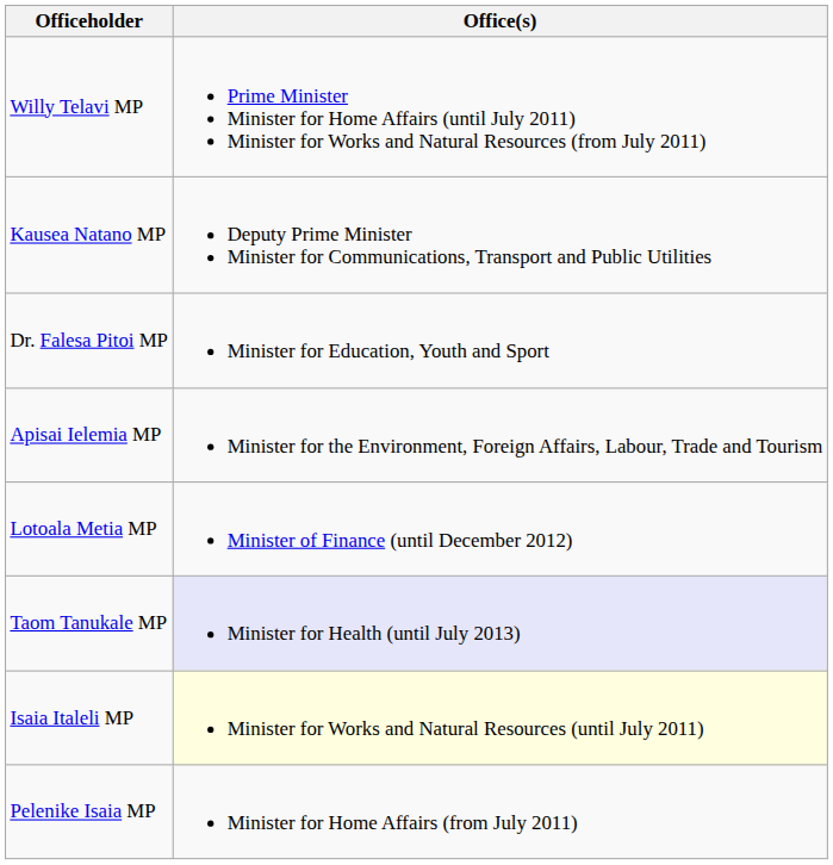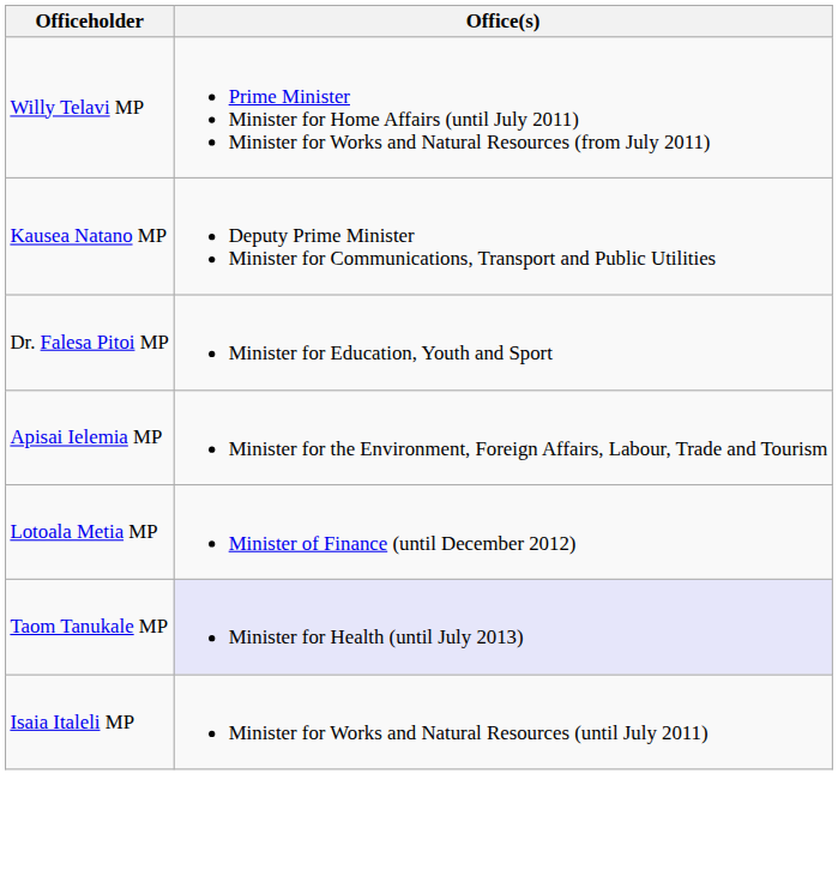 <table class="wikitable">
 <tr>
 <th>Officeholder</th>
 <th>Office(s)</th>
 </tr>
 <tr>
 <td><a href='#'>Willy Telavi</a> MP</td>
 <td><br><ul><li><a href='#'>Prime Minister</a></li><li>Minister for Home Affairs (until July 2011)</li><li>Minister for Works and Natural Resources (from July 2011)</li></ul></td>
 </tr>
 <tr>
 <td><a href='#'>Kausea Natano</a> MP</td>
 <td><br><ul><li>Deputy Prime Minister</li><li>Minister for Communications, Transport and Public Utilities</li></ul></td>
 </tr>
 <tr>
 <td>Dr. <a href='#'>Falesa Pitoi</a> MP</td>
 <td><br><ul><li>Minister for Education, Youth and Sport</li></ul></td>
 </tr>
 <tr>
 <td><a href='#'>Apisai Ielemia</a> MP</td>
 <td><br><ul><li>Minister for the Environment, Foreign Affairs, Labour, Trade and Tourism</li></ul></td>
 </tr>
 <tr>
 <td><a href='#'>Lotoala Metia</a> MP</td>
 <td><br><ul><li><a href='#'>Minister of Finance</a> (until December 2012)</li></ul></td>
 </tr>
 <tr>
 <td><a href='#'>Taom Tanukale</a> MP</td>
 <td style="background: lavender;"><br><ul><li>Minister for Health (until July 2013)</li></ul></td>
 </tr>
 <tr>
 <td><a href='#'>Isaia Italeli</a> MP</td>
-<td style="background: lightyellow;"><br><ul><li>Minister for Works and Natural Resources (until July 2011)</li></ul></td>
-</tr>
-<tr>
-<td><a href='#'>Pelenike Isaia</a> MP</td>
-<td><br><ul><li>Minister for Home Affairs (from July 2011)</li></ul></td>
+<td><br><ul><li>Minister for Works and Natural Resources (until July 2011)</li></ul></td>
 </tr>
 </table>
